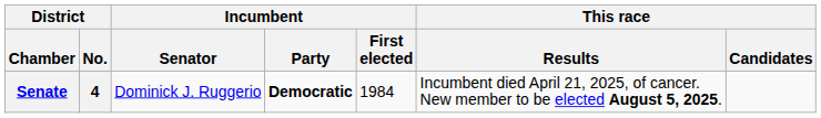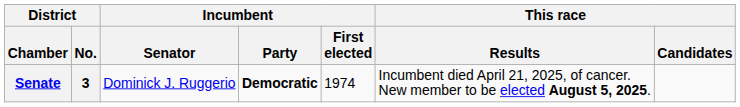 <table class="wikitable sortable">
 <tr valign=bottom>
 <th colspan="2">District</th>
 <th colspan="3">Incumbent</th>
 <th colspan="2">This race</th>
 </tr>
 <tr valign=bottom>
 <th>Chamber</th>
 <th>No.</th>
 <th>Senator</th>
 <th>Party</th>
 <th>First<br>elected</th>
 <th>Results</th>
 <th>Candidates</th>
 </tr>
 <tr>
 <th><a href='#'>Senate</a></th>
-<th>4</th>
+<th>3</th>
 <td><a href='#'>Dominick J. Ruggerio</a></td>
 <td><strong>Democratic</strong></td>
-<td>1984</td>
+<td>1974</td>
 <td>Incumbent died April 21, 2025, of cancer.<br>New member to be <a href='#'>elected</a> <strong>August 5, 2025</strong>.</td>
 <td nowrap></td>
 </tr>
 </table>
